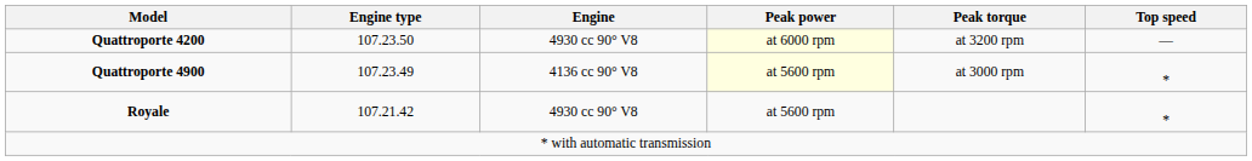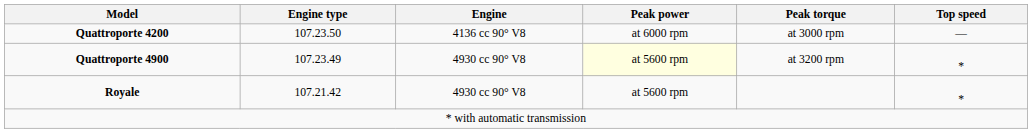 <table class="wikitable"  style="width:100%; text-align:center; font-size:90%;">
 <tr>
 <th>Model</th>
 <th>Engine type</th>
 <th>Engine</th>
 <th>Peak power</th>
 <th>Peak torque</th>
 <th>Top speed</th>
 </tr>
 <tr>
 <td><strong>Quattroporte 4200</strong></td>
 <td>107.23.50</td>
-<td>4930 cc 90° V8</td>
-<td style="background: lightyellow;"> at 6000 rpm</td>
-<td> at 3200 rpm</td>
+<td>4136 cc 90° V8</td>
+<td> at 6000 rpm</td>
+<td> at 3000 rpm</td>
 <td>—</td>
 </tr>
 <tr>
 <td><strong>Quattroporte 4900</strong></td>
 <td>107.23.49</td>
-<td>4136 cc 90° V8</td>
+<td>4930 cc 90° V8</td>
 <td style="background: lightyellow;"> at 5600 rpm</td>
-<td> at 3000 rpm</td>
+<td> at 3200 rpm</td>
 <td><br>*</td>
 </tr>
 <tr>
 <td><strong>Royale</strong></td>
 <td>107.21.42</td>
 <td>4930 cc 90° V8</td>
 <td> at 5600 rpm</td>
 <td></td>
 <td><br>*</td>
 </tr>
 <tr>
 <td colspan=6>* with automatic transmission</td>
 </tr>
 </table>
